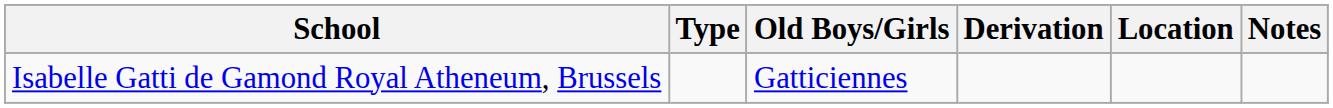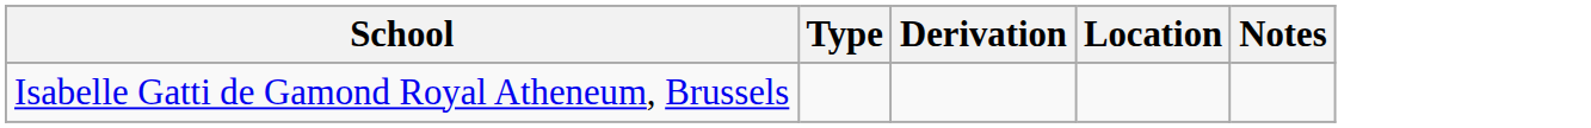 <table class="wikitable sortable">
 <tr>
 <th>School</th>
 <th>Type</th>
-<th>Old Boys/Girls</th>
 <th>Derivation</th>
 <th>Location</th>
 <th>Notes</th>
 </tr>
 <tr>
 <td><a href='#'>Isabelle Gatti de Gamond Royal Atheneum</a>, <a href='#'>Brussels</a></td>
 <td></td>
-<td><a href='#'>Gatticiennes</a></td>
 <td></td>
 <td></td>
 <td></td>
 </tr>
 </table>
